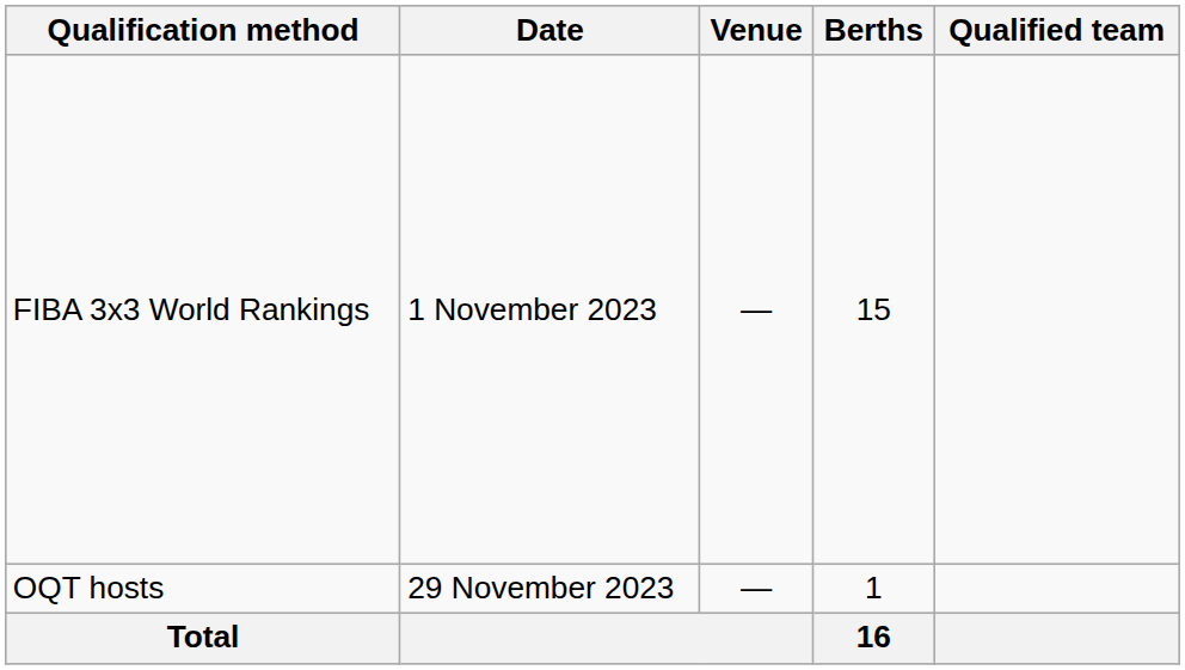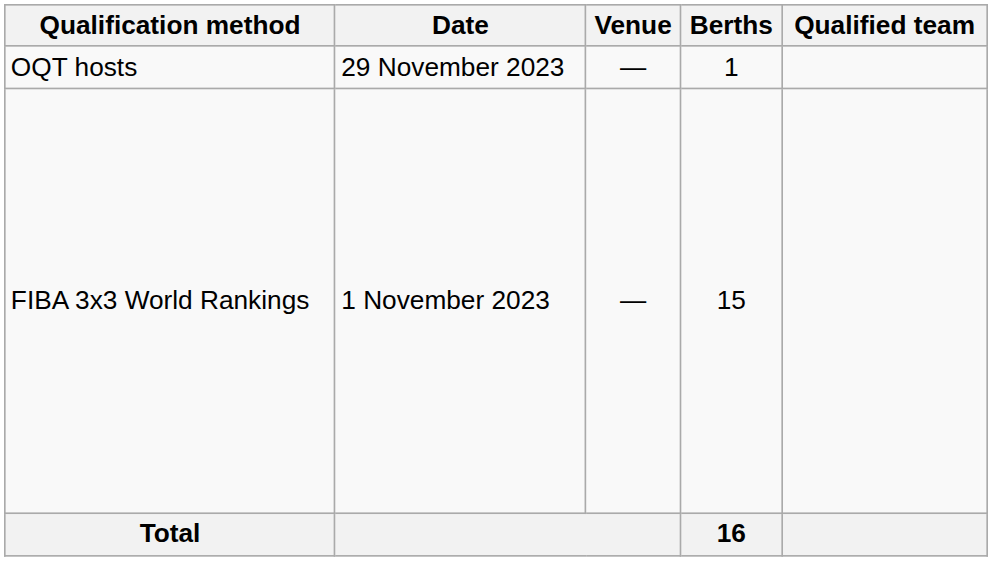 <table class="wikitable" width=600>
 <tr>
 <th>Qualification method</th>
 <th>Date</th>
 <th>Venue</th>
 <th>Berths</th>
 <th>Qualified team</th>
 </tr>
 <tr>
+<td>OQT hosts</td>
+<td>29 November 2023</td>
+<td align=center>—</td>
+<td align=center>1</td>
+<td></td>
+</tr>
+<tr>
 <td>FIBA 3x3 World Rankings</td>
 <td>1 November 2023</td>
 <td align=center>—</td>
 <td align=center>15</td>
 <td><br><br><br><br><br><br><br><br><br><br><br><br><br><br></td>
-</tr>
-<tr>
-<td>OQT hosts</td>
-<td>29 November 2023</td>
-<td align=center>—</td>
-<td align=center>1</td>
-<td></td>
 </tr>
 <tr>
 <th>Total</th>
 <th colspan="2"></th>
 <th>16</th>
 <th></th>
 </tr>
 </table>
